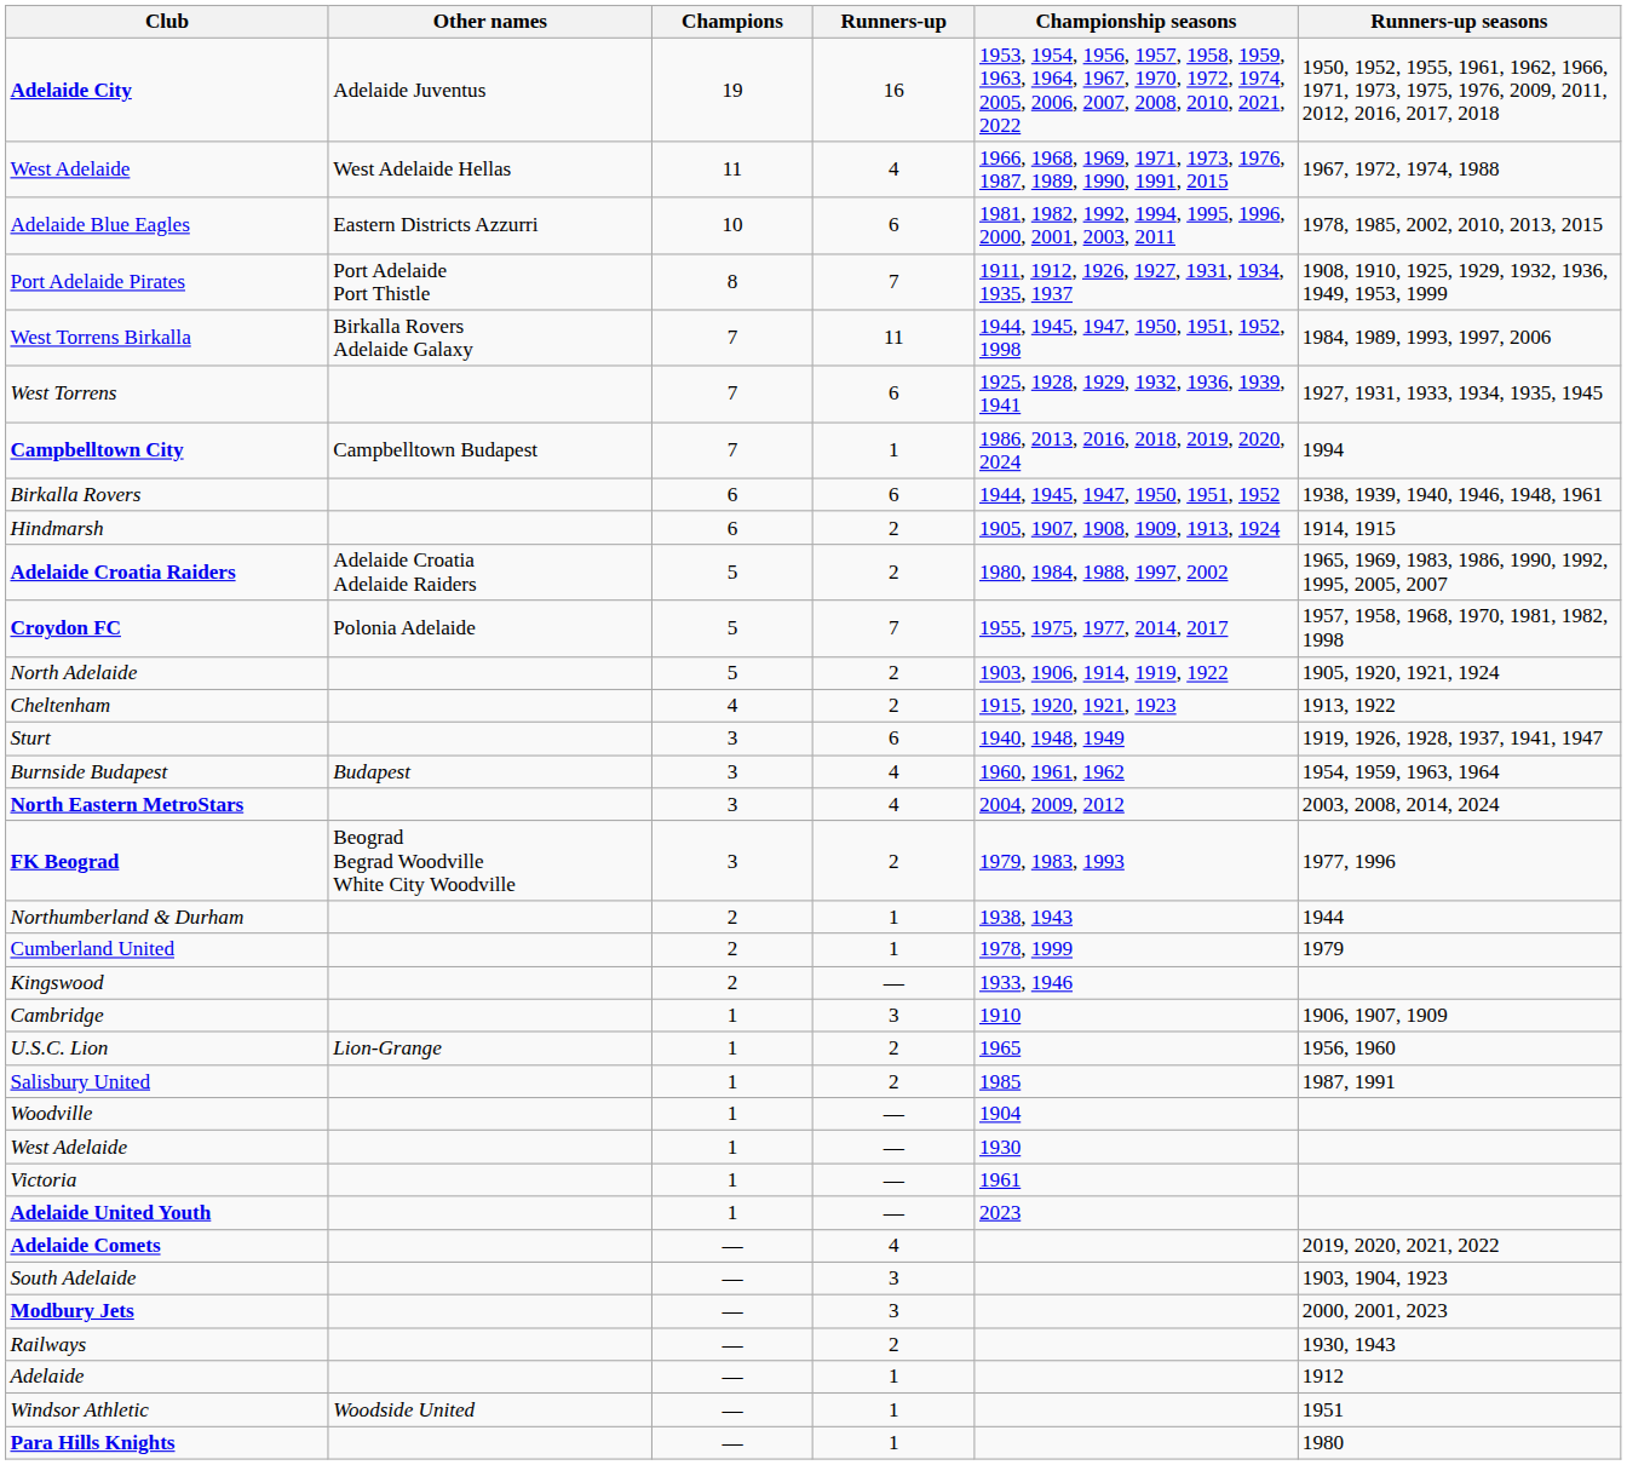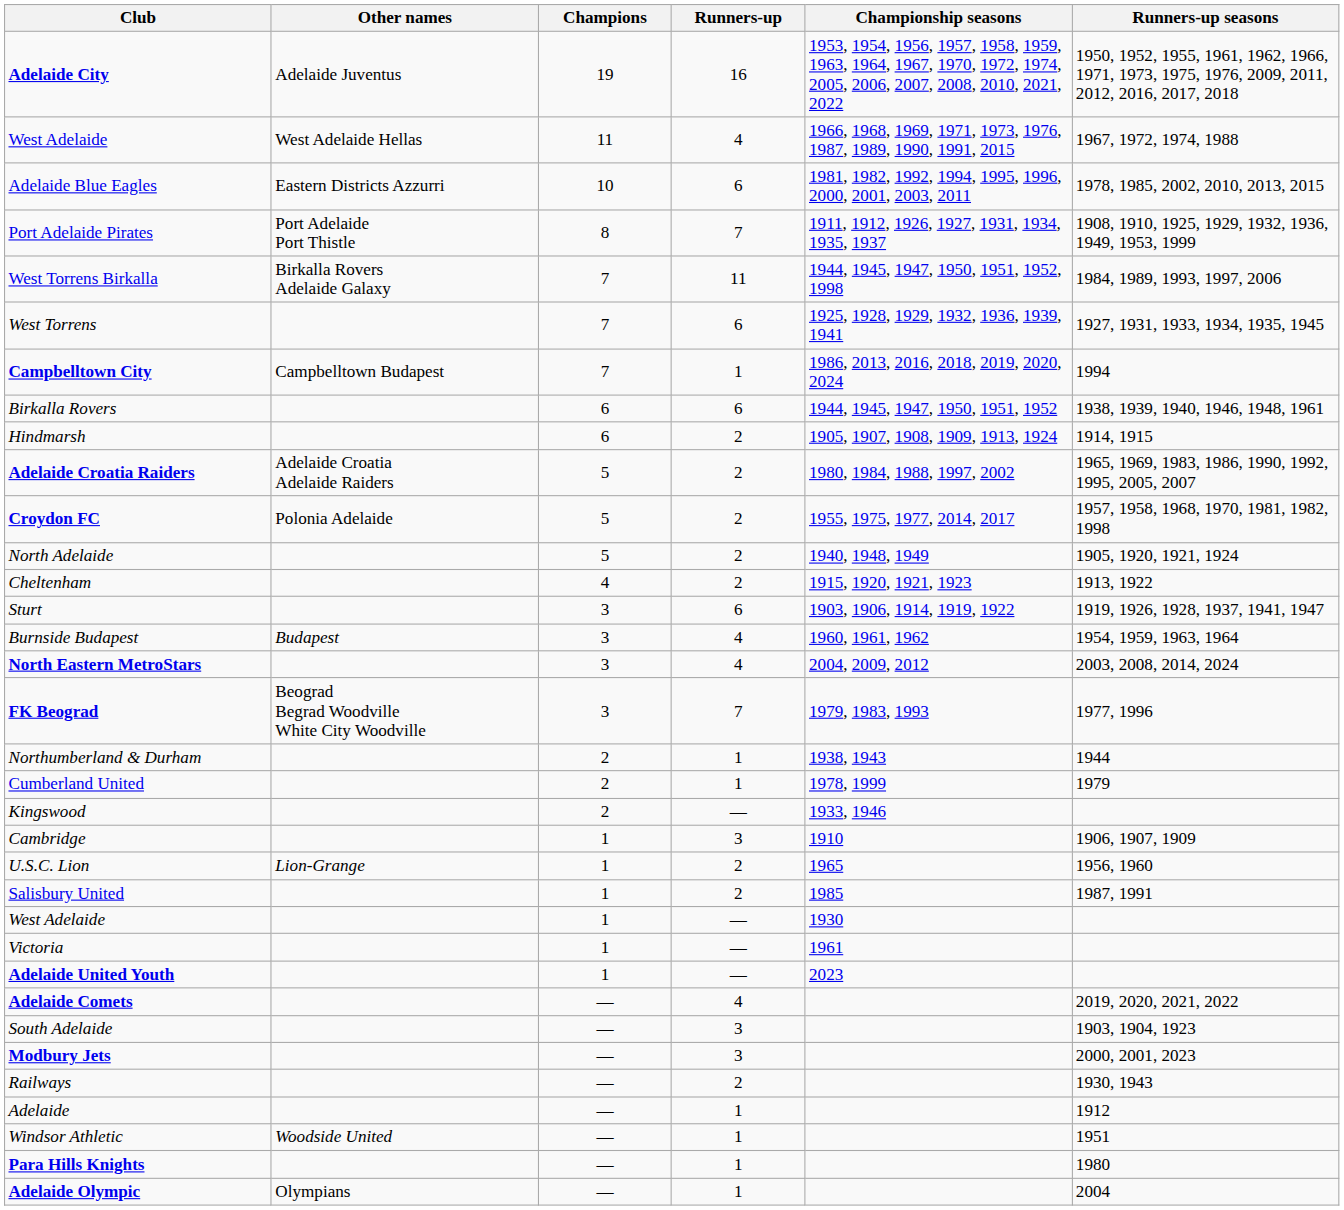 <table class="wikitable sortable">
 <tr>
 <th style="width:20%;">Club</th>
 <th style="width:20%;">Other names</th>
 <th style="width:10%;">Champions</th>
 <th style="width:10%;">Runners-up</th>
 <th style="width:20%;">Championship seasons</th>
 <th style="width:20%;">Runners-up seasons</th>
 </tr>
 <tr>
 <td><strong><a href='#'>Adelaide City</a></strong></td>
 <td>Adelaide Juventus</td>
 <td align=center>19</td>
 <td align=center>16</td>
 <td><a href='#'>1953</a>, <a href='#'>1954</a>, <a href='#'>1956</a>, <a href='#'>1957</a>, <a href='#'>1958</a>, <a href='#'>1959</a>, <a href='#'>1963</a>, <a href='#'>1964</a>, <a href='#'>1967</a>, <a href='#'>1970</a>, <a href='#'>1972</a>, <a href='#'>1974</a>, <a href='#'>2005</a>, <a href='#'>2006</a>, <a href='#'>2007</a>, <a href='#'>2008</a>, <a href='#'>2010</a>, <a href='#'>2021</a>, <a href='#'>2022</a></td>
 <td>1950, 1952, 1955, 1961, 1962, 1966, 1971, 1973, 1975, 1976, 2009, 2011, 2012, 2016, 2017, 2018</td>
 </tr>
 <tr>
 <td><a href='#'>West Adelaide</a></td>
 <td>West Adelaide Hellas</td>
 <td align=center>11</td>
 <td align=center>4</td>
 <td><a href='#'>1966</a>, <a href='#'>1968</a>, <a href='#'>1969</a>, <a href='#'>1971</a>, <a href='#'>1973</a>, <a href='#'>1976</a>, <a href='#'>1987</a>, <a href='#'>1989</a>, <a href='#'>1990</a>, <a href='#'>1991</a>, <a href='#'>2015</a></td>
 <td>1967, 1972, 1974, 1988</td>
 </tr>
 <tr>
 <td><a href='#'>Adelaide Blue Eagles</a></td>
 <td>Eastern Districts Azzurri</td>
 <td align=center>10</td>
 <td align=center>6</td>
 <td><a href='#'>1981</a>, <a href='#'>1982</a>, <a href='#'>1992</a>, <a href='#'>1994</a>, <a href='#'>1995</a>, <a href='#'>1996</a>, <a href='#'>2000</a>, <a href='#'>2001</a>, <a href='#'>2003</a>, <a href='#'>2011</a></td>
 <td>1978, 1985, 2002, 2010, 2013, 2015</td>
 </tr>
 <tr>
 <td><a href='#'>Port Adelaide Pirates</a></td>
 <td>Port Adelaide<br>Port Thistle</td>
 <td align=center>8</td>
 <td align=center>7</td>
 <td><a href='#'>1911</a>, <a href='#'>1912</a>, <a href='#'>1926</a>, <a href='#'>1927</a>, <a href='#'>1931</a>, <a href='#'>1934</a>, <a href='#'>1935</a>, <a href='#'>1937</a></td>
 <td>1908, 1910, 1925, 1929, 1932, 1936, 1949, 1953, 1999</td>
 </tr>
 <tr>
 <td><a href='#'>West Torrens Birkalla</a></td>
 <td>Birkalla Rovers<br>Adelaide Galaxy</td>
 <td align=center>7</td>
 <td align=center>11</td>
 <td><a href='#'>1944</a>, <a href='#'>1945</a>, <a href='#'>1947</a>, <a href='#'>1950</a>, <a href='#'>1951</a>, <a href='#'>1952</a>, <a href='#'>1998</a></td>
 <td>1984, 1989, 1993, 1997, 2006</td>
 </tr>
 <tr>
 <td><em>West Torrens</em></td>
 <td></td>
 <td align=center>7</td>
 <td align=center>6</td>
 <td><a href='#'>1925</a>, <a href='#'>1928</a>, <a href='#'>1929</a>, <a href='#'>1932</a>, <a href='#'>1936</a>, <a href='#'>1939</a>, <a href='#'>1941</a></td>
 <td>1927, 1931, 1933, 1934, 1935, 1945</td>
 </tr>
 <tr>
 <td><strong><a href='#'>Campbelltown City</a></strong></td>
 <td>Campbelltown Budapest</td>
 <td align=center>7</td>
 <td align=center>1</td>
 <td><a href='#'>1986</a>, <a href='#'>2013</a>, <a href='#'>2016</a>, <a href='#'>2018</a>, <a href='#'>2019</a>, <a href='#'>2020</a>, <a href='#'>2024</a></td>
 <td>1994</td>
 </tr>
 <tr>
 <td><em>Birkalla Rovers</em></td>
 <td></td>
 <td align=center>6</td>
 <td align=center>6</td>
 <td><a href='#'>1944</a>, <a href='#'>1945</a>, <a href='#'>1947</a>, <a href='#'>1950</a>, <a href='#'>1951</a>, <a href='#'>1952</a></td>
 <td>1938, 1939, 1940, 1946, 1948, 1961</td>
 </tr>
 <tr>
 <td><em>Hindmarsh</em></td>
 <td></td>
 <td align=center>6</td>
 <td align=center>2</td>
 <td><a href='#'>1905</a>, <a href='#'>1907</a>, <a href='#'>1908</a>, <a href='#'>1909</a>, <a href='#'>1913</a>, <a href='#'>1924</a></td>
 <td>1914, 1915</td>
 </tr>
 <tr>
 <td><strong><a href='#'>Adelaide Croatia Raiders</a></strong></td>
 <td>Adelaide Croatia<br>Adelaide Raiders</td>
 <td align=center>5</td>
 <td align=center>2</td>
 <td><a href='#'>1980</a>, <a href='#'>1984</a>, <a href='#'>1988</a>, <a href='#'>1997</a>, <a href='#'>2002</a></td>
 <td>1965, 1969, 1983, 1986, 1990, 1992, 1995, 2005, 2007</td>
 </tr>
 <tr>
 <td><strong><a href='#'>Croydon FC</a></strong></td>
 <td>Polonia Adelaide</td>
 <td align=center>5</td>
-<td align=center>7</td>
+<td align=center>2</td>
 <td><a href='#'>1955</a>, <a href='#'>1975</a>, <a href='#'>1977</a>, <a href='#'>2014</a>, <a href='#'>2017</a></td>
 <td>1957, 1958, 1968, 1970, 1981, 1982, 1998</td>
 </tr>
 <tr>
 <td><em>North Adelaide</em></td>
 <td></td>
 <td align=center>5</td>
 <td align=center>2</td>
-<td><a href='#'>1903</a>, <a href='#'>1906</a>, <a href='#'>1914</a>, <a href='#'>1919</a>, <a href='#'>1922</a></td>
+<td><a href='#'>1940</a>, <a href='#'>1948</a>, <a href='#'>1949</a></td>
 <td>1905, 1920, 1921, 1924</td>
 </tr>
 <tr>
 <td><em>Cheltenham</em></td>
 <td></td>
 <td align=center>4</td>
 <td align=center>2</td>
 <td><a href='#'>1915</a>, <a href='#'>1920</a>, <a href='#'>1921</a>, <a href='#'>1923</a></td>
 <td>1913, 1922</td>
 </tr>
 <tr>
 <td><em>Sturt</em></td>
 <td></td>
 <td align=center>3</td>
 <td align=center>6</td>
-<td><a href='#'>1940</a>, <a href='#'>1948</a>, <a href='#'>1949</a></td>
+<td><a href='#'>1903</a>, <a href='#'>1906</a>, <a href='#'>1914</a>, <a href='#'>1919</a>, <a href='#'>1922</a></td>
 <td>1919, 1926, 1928, 1937, 1941, 1947</td>
 </tr>
 <tr>
 <td><em>Burnside Budapest</em></td>
 <td><em>Budapest</em></td>
 <td align=center>3</td>
 <td align=center>4</td>
 <td><a href='#'>1960</a>, <a href='#'>1961</a>, <a href='#'>1962</a></td>
 <td>1954, 1959, 1963, 1964</td>
 </tr>
 <tr>
 <td><strong><a href='#'>North Eastern MetroStars</a></strong></td>
 <td></td>
 <td align=center>3</td>
 <td align=center>4</td>
 <td><a href='#'>2004</a>, <a href='#'>2009</a>, <a href='#'>2012</a></td>
 <td>2003, 2008, 2014, 2024</td>
 </tr>
 <tr>
 <td><strong><a href='#'>FK Beograd</a></strong></td>
 <td>Beograd<br>Begrad Woodville<br>White City Woodville</td>
 <td align=center>3</td>
-<td align=center>2</td>
+<td align=center>7</td>
 <td><a href='#'>1979</a>, <a href='#'>1983</a>, <a href='#'>1993</a></td>
 <td>1977, 1996</td>
 </tr>
 <tr>
 <td><em>Northumberland & Durham</em></td>
 <td></td>
 <td align=center>2</td>
 <td align=center>1</td>
 <td><a href='#'>1938</a>, <a href='#'>1943</a></td>
 <td>1944</td>
 </tr>
 <tr>
 <td><a href='#'>Cumberland United</a></td>
 <td></td>
 <td align=center>2</td>
 <td align=center>1</td>
 <td><a href='#'>1978</a>, <a href='#'>1999</a></td>
 <td>1979</td>
 </tr>
 <tr>
 <td><em>Kingswood</em></td>
 <td></td>
 <td align=center>2</td>
 <td align=center>—</td>
 <td><a href='#'>1933</a>, <a href='#'>1946</a></td>
 <td></td>
 </tr>
 <tr>
 <td><em>Cambridge</em></td>
 <td></td>
 <td align=center>1</td>
 <td align=center>3</td>
 <td><a href='#'>1910</a></td>
 <td>1906, 1907, 1909</td>
 </tr>
 <tr>
 <td><em>U.S.C. Lion</em></td>
 <td><em>Lion-Grange</em></td>
 <td align=center>1</td>
 <td align=center>2</td>
 <td><a href='#'>1965</a></td>
 <td>1956, 1960</td>
 </tr>
 <tr>
 <td><a href='#'>Salisbury United</a></td>
 <td></td>
 <td align=center>1</td>
 <td align=center>2</td>
 <td><a href='#'>1985</a></td>
 <td>1987, 1991</td>
-</tr>
-<tr>
-<td><em>Woodville</em></td>
-<td></td>
-<td align=center>1</td>
-<td align=center>—</td>
-<td><a href='#'>1904</a></td>
-<td></td>
 </tr>
 <tr>
 <td><em>West Adelaide</em></td>
 <td></td>
 <td align=center>1</td>
 <td align=center>—</td>
 <td><a href='#'>1930</a></td>
 <td></td>
 </tr>
 <tr>
 <td><em>Victoria</em></td>
 <td></td>
 <td align=center>1</td>
 <td align=center>—</td>
 <td><a href='#'>1961</a></td>
 <td></td>
 </tr>
 <tr>
 <td><strong><a href='#'>Adelaide United Youth</a></strong></td>
 <td></td>
 <td align=center>1</td>
 <td align=center>—</td>
 <td><a href='#'>2023</a></td>
 </tr>
 <tr>
 <td><strong><a href='#'>Adelaide Comets</a></strong></td>
 <td></td>
 <td align=center>—</td>
 <td align=center>4</td>
 <td></td>
 <td>2019, 2020, 2021, 2022</td>
 </tr>
 <tr>
 <td><em>South Adelaide</em></td>
 <td></td>
 <td align=center>—</td>
 <td align=center>3</td>
 <td></td>
 <td>1903, 1904, 1923</td>
 </tr>
 <tr>
 <td><strong><a href='#'>Modbury Jets</a></strong></td>
 <td></td>
 <td align=center>—</td>
 <td align=center>3</td>
 <td></td>
 <td>2000, 2001, 2023</td>
 </tr>
 <tr>
 <td><em>Railways</em></td>
 <td></td>
 <td align=center>—</td>
 <td align=center>2</td>
 <td></td>
 <td>1930, 1943</td>
 </tr>
 <tr>
 <td><em>Adelaide</em></td>
 <td></td>
 <td align=center>—</td>
 <td align=center>1</td>
 <td></td>
 <td>1912</td>
 </tr>
 <tr>
 <td><em>Windsor Athletic</em></td>
 <td><em>Woodside United</em></td>
 <td align=center>—</td>
 <td align=center>1</td>
 <td></td>
 <td>1951</td>
 </tr>
 <tr>
 <td><strong><a href='#'>Para Hills Knights</a></strong></td>
 <td></td>
 <td align=center>—</td>
 <td align=center>1</td>
 <td></td>
 <td>1980</td>
 </tr>
+<tr>
+<td><strong><a href='#'>Adelaide Olympic</a></strong></td>
+<td>Olympians</td>
+<td align=center>—</td>
+<td align=center>1</td>
+<td></td>
+<td>2004</td>
+</tr>
 </table>
